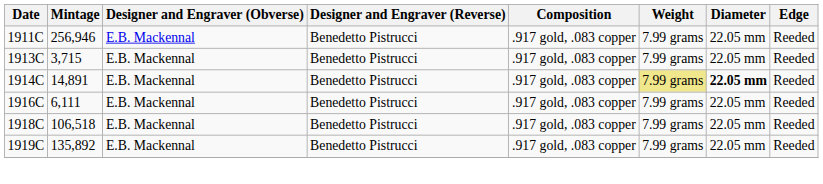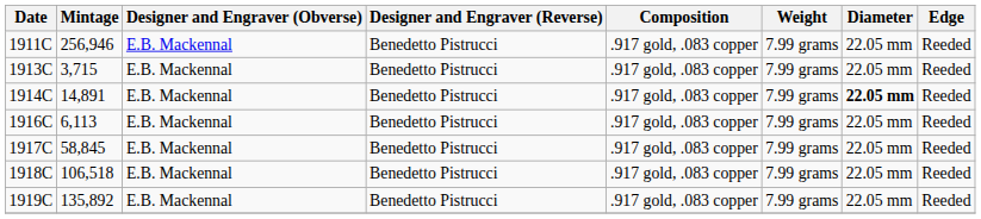 <table class="wikitable">
 <tr>
 <th>Date</th>
 <th>Mintage</th>
 <th>Designer and Engraver (Obverse)</th>
 <th>Designer and Engraver (Reverse)</th>
 <th>Composition</th>
 <th>Weight</th>
 <th>Diameter</th>
 <th>Edge</th>
 </tr>
 <tr>
 <td>1911C</td>
 <td>256,946</td>
 <td><a href='#'>E.B. Mackennal</a></td>
 <td>Benedetto Pistrucci</td>
 <td>.917 gold, .083 copper</td>
 <td>7.99 grams</td>
 <td>22.05 mm</td>
 <td>Reeded</td>
 </tr>
 <tr>
 <td>1913C</td>
 <td>3,715</td>
 <td>E.B. Mackennal</td>
 <td>Benedetto Pistrucci</td>
 <td>.917 gold, .083 copper</td>
 <td>7.99 grams</td>
 <td>22.05 mm</td>
 <td>Reeded</td>
 </tr>
 <tr>
 <td>1914C</td>
 <td>14,891</td>
 <td>E.B. Mackennal</td>
 <td>Benedetto Pistrucci</td>
 <td>.917 gold, .083 copper</td>
-<td style="background: khaki;">7.99 grams</td>
+<td>7.99 grams</td>
 <td><strong>22.05 mm</strong></td>
 <td>Reeded</td>
 </tr>
 <tr>
 <td>1916C</td>
-<td>6,111</td>
+<td>6,113</td>
+<td>E.B. Mackennal</td>
+<td>Benedetto Pistrucci</td>
+<td>.917 gold, .083 copper</td>
+<td>7.99 grams</td>
+<td>22.05 mm</td>
+<td>Reeded</td>
+</tr>
+<tr>
+<td>1917C</td>
+<td>58,845</td>
 <td>E.B. Mackennal</td>
 <td>Benedetto Pistrucci</td>
 <td>.917 gold, .083 copper</td>
 <td>7.99 grams</td>
 <td>22.05 mm</td>
 <td>Reeded</td>
 </tr>
 <tr>
 <td>1918C</td>
 <td>106,518</td>
 <td>E.B. Mackennal</td>
 <td>Benedetto Pistrucci</td>
 <td>.917 gold, .083 copper</td>
 <td>7.99 grams</td>
 <td>22.05 mm</td>
 <td>Reeded</td>
 </tr>
 <tr>
 <td>1919C</td>
 <td>135,892</td>
 <td>E.B. Mackennal</td>
 <td>Benedetto Pistrucci</td>
 <td>.917 gold, .083 copper</td>
 <td>7.99 grams</td>
 <td>22.05 mm</td>
 <td>Reeded</td>
 </tr>
 <tr>
 </tr>
 </table>
